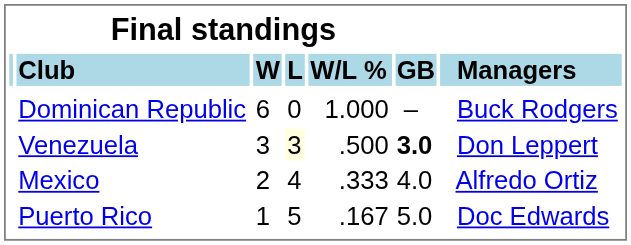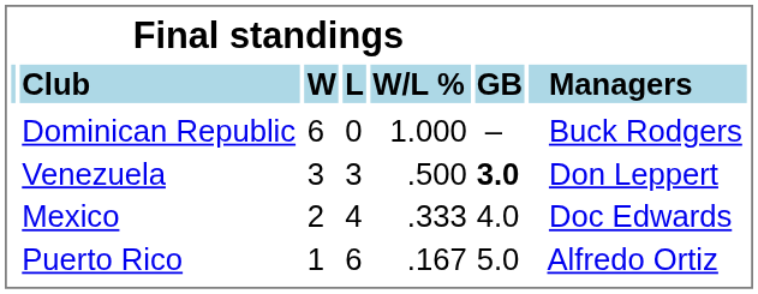 <table cellpadding="1" width="350px" style="font-size: 90%; border: 1px solid gray;">
 <tr align="center" style="font-size: larger;">
 <td colspan=6><strong>Final standings</strong></td>
 </tr>
 <tr style="background:lightblue;">
 <td></td>
 <td><strong>Club</strong></td>
 <td><strong>W</strong></td>
 <td><strong>L</strong></td>
 <td><strong>W/L %</strong></td>
 <td><strong>GB</strong></td>
 <td>  <strong>Managers</strong></td>
 </tr>
 <tr align="center" style="vertical-align: middle;" style="background:lightblue;">
 </tr>
 <tr>
 <td></td>
 <td><a href='#'>Dominican Republic</a></td>
 <td>6</td>
 <td>0</td>
 <td>  1.000</td>
 <td> –</td>
 <td>  <a href='#'>Buck Rodgers</a></td>
 </tr>
 <tr>
 <td></td>
 <td><a href='#'>Venezuela</a></td>
 <td>3</td>
-<td style="background: lightyellow;">3</td>
+<td>3</td>
 <td>    .500</td>
 <td><strong>3.0</strong></td>
 <td>  <a href='#'>Don Leppert</a></td>
 </tr>
 <tr>
 <td></td>
 <td><a href='#'>Mexico</a></td>
 <td>2</td>
 <td>4</td>
 <td>    .333</td>
 <td>4.0</td>
-<td>  <a href='#'>Alfredo Ortiz</a></td>
+<td>  <a href='#'>Doc Edwards</a></td>
 </tr>
 <tr>
 <td></td>
 <td><a href='#'>Puerto Rico</a></td>
 <td>1</td>
-<td>5</td>
+<td>6</td>
 <td>    .167</td>
 <td>5.0</td>
-<td>  <a href='#'>Doc Edwards</a></td>
+<td>  <a href='#'>Alfredo Ortiz</a></td>
 </tr>
 <tr>
 </tr>
 </table>
